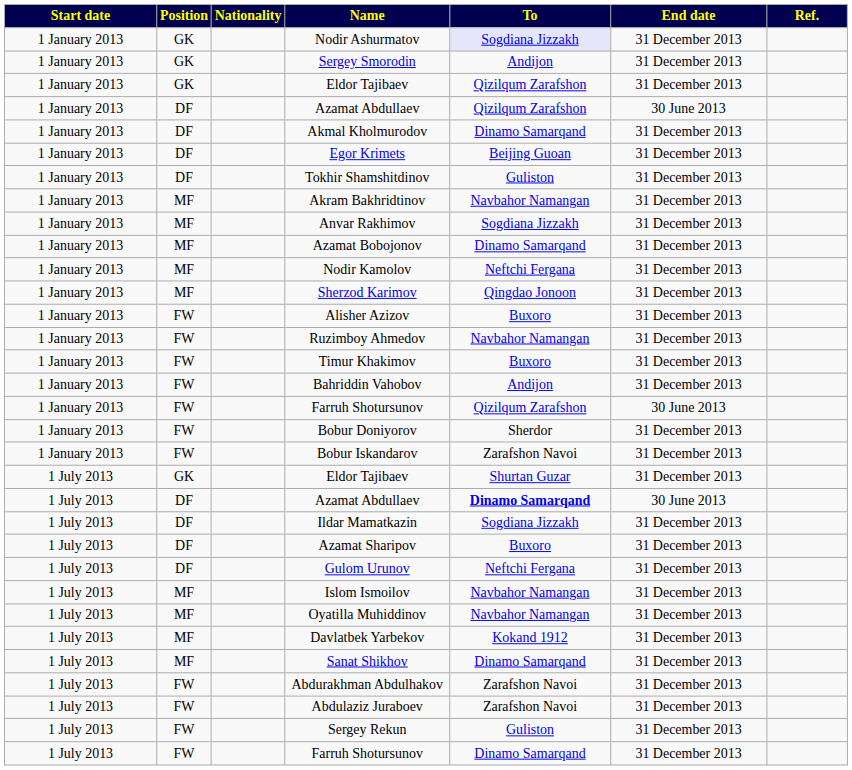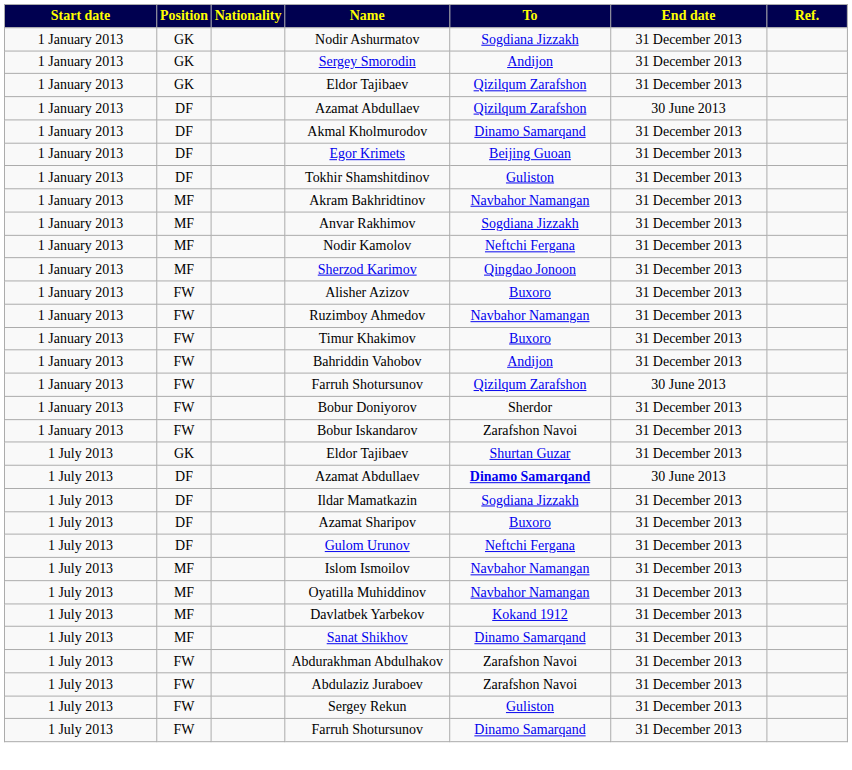 <table class="wikitable" style="text-align:center; font-size:90%">
 <tr>
 <th style="background:#000050; color:yellow; width:200px;">Start date</th>
 <th style="background:#000050; color:yellow; width:50px;">Position</th>
 <th style="background:#000050; color:yellow; width:50px;">Nationality</th>
 <th style="background:#000050; color:yellow; width:200px;">Name</th>
 <th style="background:#000050; color:yellow; width:200px;">To</th>
 <th style="background:#000050; color:yellow; width:200px;">End date</th>
 <th style="background:#000050; color:yellow; width:100px;">Ref.</th>
 </tr>
 <tr>
 <td>1 January 2013</td>
 <td>GK</td>
 <td></td>
 <td>Nodir Ashurmatov</td>
-<td style="background: lavender;"><a href='#'>Sogdiana Jizzakh</a></td>
+<td><a href='#'>Sogdiana Jizzakh</a></td>
 <td>31 December 2013</td>
 <td></td>
 </tr>
 <tr>
 <td>1 January 2013</td>
 <td>GK</td>
 <td></td>
 <td><a href='#'>Sergey Smorodin</a></td>
 <td><a href='#'>Andijon</a></td>
 <td>31 December 2013</td>
 <td></td>
 </tr>
 <tr>
 <td>1 January 2013</td>
 <td>GK</td>
 <td></td>
 <td>Eldor Tajibaev</td>
 <td><a href='#'>Qizilqum Zarafshon</a></td>
 <td>31 December 2013</td>
 <td></td>
 </tr>
 <tr>
 <td>1 January 2013</td>
 <td>DF</td>
 <td></td>
 <td>Azamat Abdullaev</td>
 <td><a href='#'>Qizilqum Zarafshon</a></td>
 <td>30 June 2013</td>
 <td></td>
 </tr>
 <tr>
 <td>1 January 2013</td>
 <td>DF</td>
 <td></td>
 <td>Akmal Kholmurodov</td>
 <td><a href='#'>Dinamo Samarqand</a></td>
 <td>31 December 2013</td>
 <td></td>
 </tr>
 <tr>
 <td>1 January 2013</td>
 <td>DF</td>
 <td></td>
 <td><a href='#'>Egor Krimets</a></td>
 <td><a href='#'>Beijing Guoan</a></td>
 <td>31 December 2013</td>
 <td></td>
 </tr>
 <tr>
 <td>1 January 2013</td>
 <td>DF</td>
 <td></td>
 <td>Tokhir Shamshitdinov</td>
 <td><a href='#'>Guliston</a></td>
 <td>31 December 2013</td>
 <td></td>
 </tr>
 <tr>
 <td>1 January 2013</td>
 <td>MF</td>
 <td></td>
 <td>Akram Bakhridtinov</td>
 <td><a href='#'>Navbahor Namangan</a></td>
 <td>31 December 2013</td>
 <td></td>
 </tr>
 <tr>
 <td>1 January 2013</td>
 <td>MF</td>
 <td></td>
 <td>Anvar Rakhimov</td>
 <td><a href='#'>Sogdiana Jizzakh</a></td>
-<td>31 December 2013</td>
-<td></td>
-</tr>
-<tr>
-<td>1 January 2013</td>
-<td>MF</td>
-<td></td>
-<td>Azamat Bobojonov</td>
-<td><a href='#'>Dinamo Samarqand</a></td>
 <td>31 December 2013</td>
 <td></td>
 </tr>
 <tr>
 <td>1 January 2013</td>
 <td>MF</td>
 <td></td>
 <td>Nodir Kamolov</td>
 <td><a href='#'>Neftchi Fergana</a></td>
 <td>31 December 2013</td>
 <td></td>
 </tr>
 <tr>
 <td>1 January 2013</td>
 <td>MF</td>
 <td></td>
 <td><a href='#'>Sherzod Karimov</a></td>
 <td><a href='#'>Qingdao Jonoon</a></td>
 <td>31 December 2013</td>
 <td></td>
 </tr>
 <tr>
 <td>1 January 2013</td>
 <td>FW</td>
 <td></td>
 <td>Alisher Azizov</td>
 <td><a href='#'>Buxoro</a></td>
 <td>31 December 2013</td>
 <td></td>
 </tr>
 <tr>
 <td>1 January 2013</td>
 <td>FW</td>
 <td></td>
 <td>Ruzimboy Ahmedov</td>
 <td><a href='#'>Navbahor Namangan</a></td>
 <td>31 December 2013</td>
 <td></td>
 </tr>
 <tr>
 <td>1 January 2013</td>
 <td>FW</td>
 <td></td>
 <td>Timur Khakimov</td>
 <td><a href='#'>Buxoro</a></td>
 <td>31 December 2013</td>
 <td></td>
 </tr>
 <tr>
 <td>1 January 2013</td>
 <td>FW</td>
 <td></td>
 <td>Bahriddin Vahobov</td>
 <td><a href='#'>Andijon</a></td>
 <td>31 December 2013</td>
 <td></td>
 </tr>
 <tr>
 <td>1 January 2013</td>
 <td>FW</td>
 <td></td>
 <td>Farruh Shotursunov</td>
 <td><a href='#'>Qizilqum Zarafshon</a></td>
 <td>30 June 2013</td>
 <td></td>
 </tr>
 <tr>
 <td>1 January 2013</td>
 <td>FW</td>
 <td></td>
 <td>Bobur Doniyorov</td>
 <td>Sherdor</td>
 <td>31 December 2013</td>
 <td></td>
 </tr>
 <tr>
 <td>1 January 2013</td>
 <td>FW</td>
 <td></td>
 <td>Bobur Iskandarov</td>
 <td>Zarafshon Navoi</td>
 <td>31 December 2013</td>
 <td></td>
 </tr>
 <tr>
 <td>1 July 2013</td>
 <td>GK</td>
 <td></td>
 <td>Eldor Tajibaev</td>
 <td><a href='#'>Shurtan Guzar</a></td>
 <td>31 December 2013</td>
 <td></td>
 </tr>
 <tr>
 <td>1 July 2013</td>
 <td>DF</td>
 <td></td>
 <td>Azamat Abdullaev</td>
 <td><strong><a href='#'>Dinamo Samarqand</a></strong></td>
 <td>30 June 2013</td>
 <td></td>
 </tr>
 <tr>
 <td>1 July 2013</td>
 <td>DF</td>
 <td></td>
 <td>Ildar Mamatkazin</td>
 <td><a href='#'>Sogdiana Jizzakh</a></td>
 <td>31 December 2013</td>
 <td></td>
 </tr>
 <tr>
 <td>1 July 2013</td>
 <td>DF</td>
 <td></td>
 <td>Azamat Sharipov</td>
 <td><a href='#'>Buxoro</a></td>
 <td>31 December 2013</td>
 <td></td>
 </tr>
 <tr>
 <td>1 July 2013</td>
 <td>DF</td>
 <td></td>
 <td><a href='#'>Gulom Urunov</a></td>
 <td><a href='#'>Neftchi Fergana</a></td>
 <td>31 December 2013</td>
 <td></td>
 </tr>
 <tr>
 <td>1 July 2013</td>
 <td>MF</td>
 <td></td>
 <td>Islom Ismoilov</td>
 <td><a href='#'>Navbahor Namangan</a></td>
 <td>31 December 2013</td>
 <td></td>
 </tr>
 <tr>
 <td>1 July 2013</td>
 <td>MF</td>
 <td></td>
 <td>Oyatilla Muhiddinov</td>
 <td><a href='#'>Navbahor Namangan</a></td>
 <td>31 December 2013</td>
 <td></td>
 </tr>
 <tr>
 <td>1 July 2013</td>
 <td>MF</td>
 <td></td>
 <td>Davlatbek Yarbekov</td>
 <td><a href='#'>Kokand 1912</a></td>
 <td>31 December 2013</td>
 <td></td>
 </tr>
 <tr>
 <td>1 July 2013</td>
 <td>MF</td>
 <td></td>
 <td><a href='#'>Sanat Shikhov</a></td>
 <td><a href='#'>Dinamo Samarqand</a></td>
 <td>31 December 2013</td>
 <td></td>
 </tr>
 <tr>
 <td>1 July 2013</td>
 <td>FW</td>
 <td></td>
 <td>Abdurakhman Abdulhakov</td>
 <td>Zarafshon Navoi</td>
 <td>31 December 2013</td>
 <td></td>
 </tr>
 <tr>
 <td>1 July 2013</td>
 <td>FW</td>
 <td></td>
 <td>Abdulaziz Juraboev</td>
 <td>Zarafshon Navoi</td>
 <td>31 December 2013</td>
 <td></td>
 </tr>
 <tr>
 <td>1 July 2013</td>
 <td>FW</td>
 <td></td>
 <td>Sergey Rekun</td>
 <td><a href='#'>Guliston</a></td>
 <td>31 December 2013</td>
 <td></td>
 </tr>
 <tr>
 <td>1 July 2013</td>
 <td>FW</td>
 <td></td>
 <td>Farruh Shotursunov</td>
 <td><a href='#'>Dinamo Samarqand</a></td>
 <td>31 December 2013</td>
 <td></td>
 </tr>
 </table>
